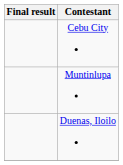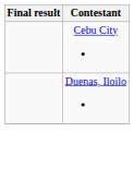 <table class="wikitable" style="text-align:center;">
 <tr>
 <th>Final result</th>
 <th>Contestant</th>
 </tr>
 <tr>
 <td></td>
 <td><a href='#'>Cebu City</a><br><ul><li></li></ul></td>
 </tr>
 <tr>
 <td></td>
-<td><a href='#'>Muntinlupa</a><br><ul><li></li></ul></td>
-</tr>
-<tr>
-<td></td>
 <td><a href='#'>Duenas, Iloilo</a><br><ul><li></li></ul></td>
 </tr>
 <tr>
 </tr>
 </table>
